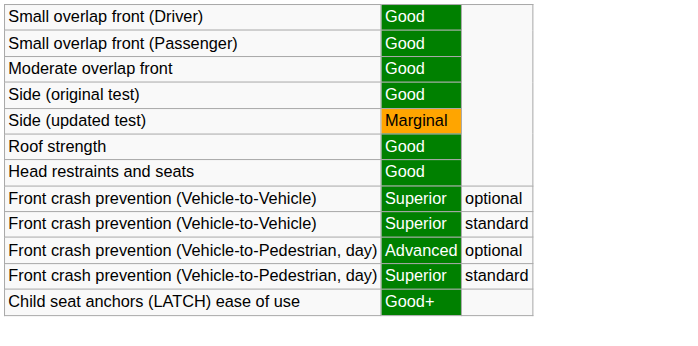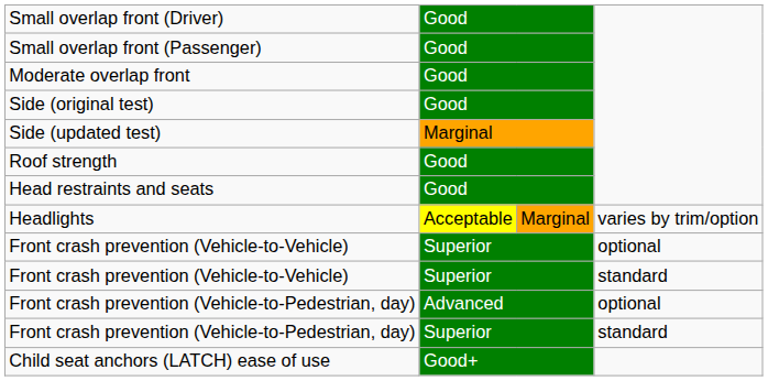 <table class="wikitable">
 <tr>
 <td>Small overlap front (Driver)</td>
 <td colspan="2" style="color:white;background: green">Good</td>
 </tr>
 <tr>
 <td>Small overlap front (Passenger)</td>
 <td colspan="2" style="color:white;background: green">Good</td>
 </tr>
 <tr>
 <td>Moderate overlap front</td>
 <td colspan="2" style="color:white;background: green">Good</td>
 </tr>
 <tr>
 <td>Side (original test)</td>
 <td colspan="2" style="color:white;background: green">Good</td>
 </tr>
 <tr>
 <td>Side (updated test)</td>
 <td colspan="2" style="color:black;background: orange">Marginal</td>
 </tr>
 <tr>
 <td>Roof strength</td>
 <td colspan="2" style="color:white;background: green">Good</td>
 </tr>
 <tr>
 <td>Head restraints and seats</td>
 <td colspan="2" style="color:white;background: green">Good</td>
 </tr>
 <tr>
+<td>Headlights</td>
+<td style="color:black;background: yellow">Acceptable</td>
+<td style="color:black;background: orange">Marginal</td>
+<td>varies by trim/option</td>
+</tr>
+<tr>
 <td>Front crash prevention (Vehicle-to-Vehicle)</td>
 <td colspan="2" style="color:white;background: green">Superior</td>
 <td>optional</td>
 </tr>
 <tr>
 <td>Front crash prevention (Vehicle-to-Vehicle)</td>
 <td colspan="2" style="color:white;background: green">Superior</td>
 <td>standard</td>
 </tr>
 <tr>
 <td>Front crash prevention (Vehicle-to-Pedestrian, day)</td>
 <td colspan="2" style="color:white;background: green">Advanced</td>
 <td>optional</td>
 </tr>
 <tr>
 <td>Front crash prevention (Vehicle-to-Pedestrian, day)</td>
 <td colspan="2" style="color:white;background: green">Superior</td>
 <td>standard</td>
 </tr>
 <tr>
 <td>Child seat anchors (LATCH) ease of use</td>
 <td colspan="2" style="color:white; background: green">Good+</td>
 <td></td>
 </tr>
 </table>
